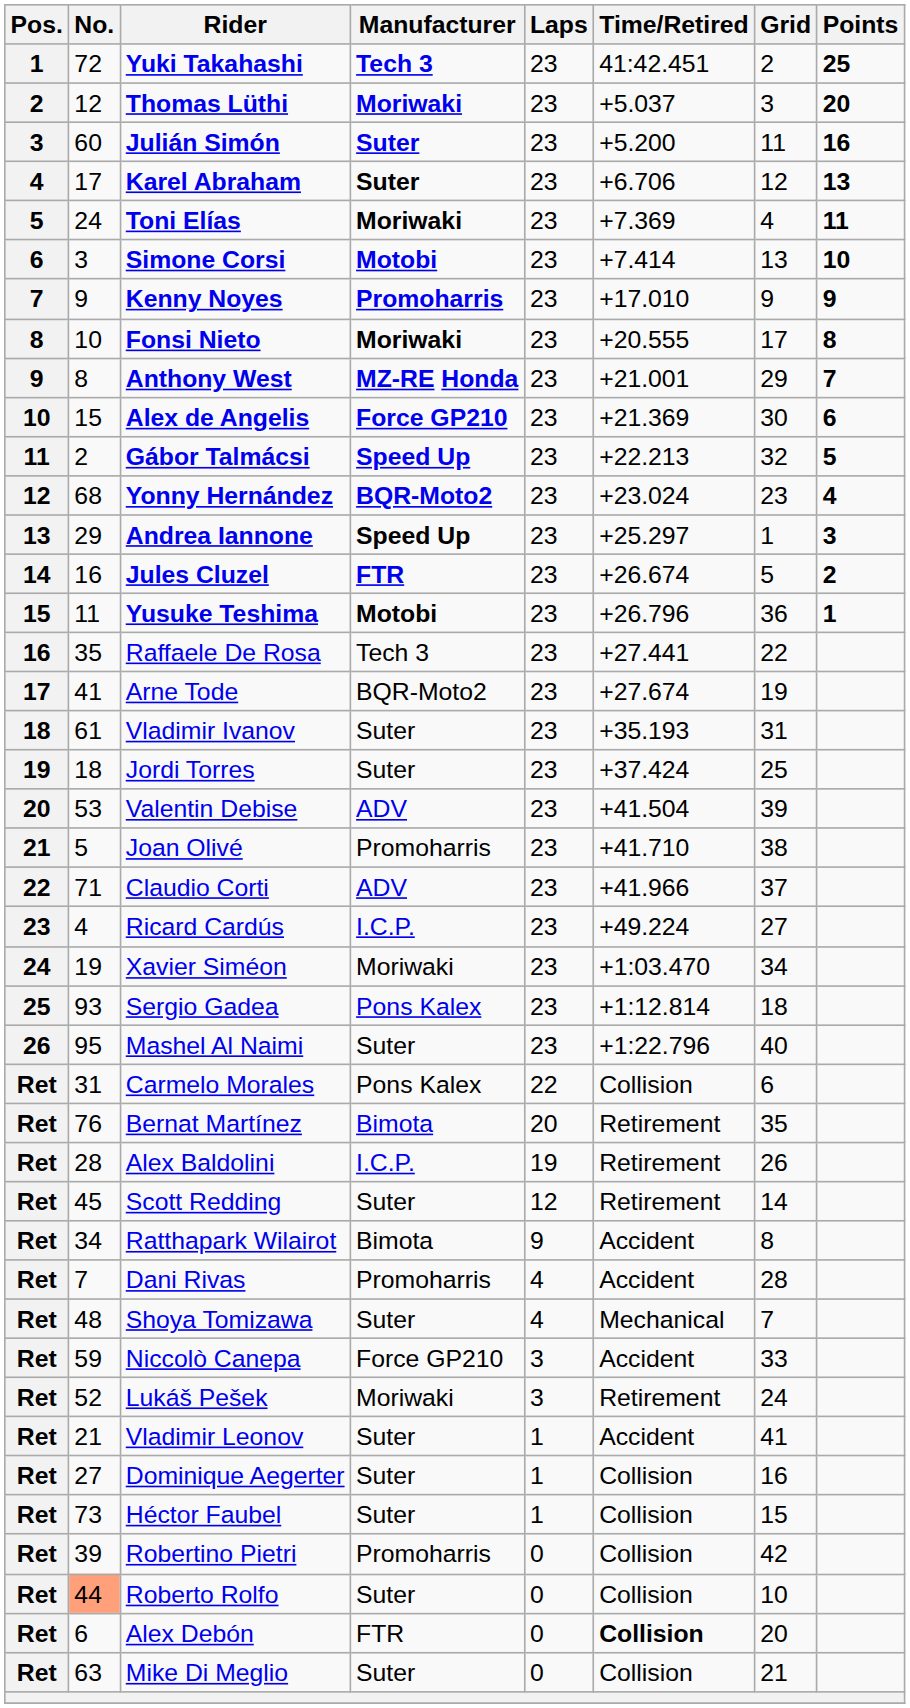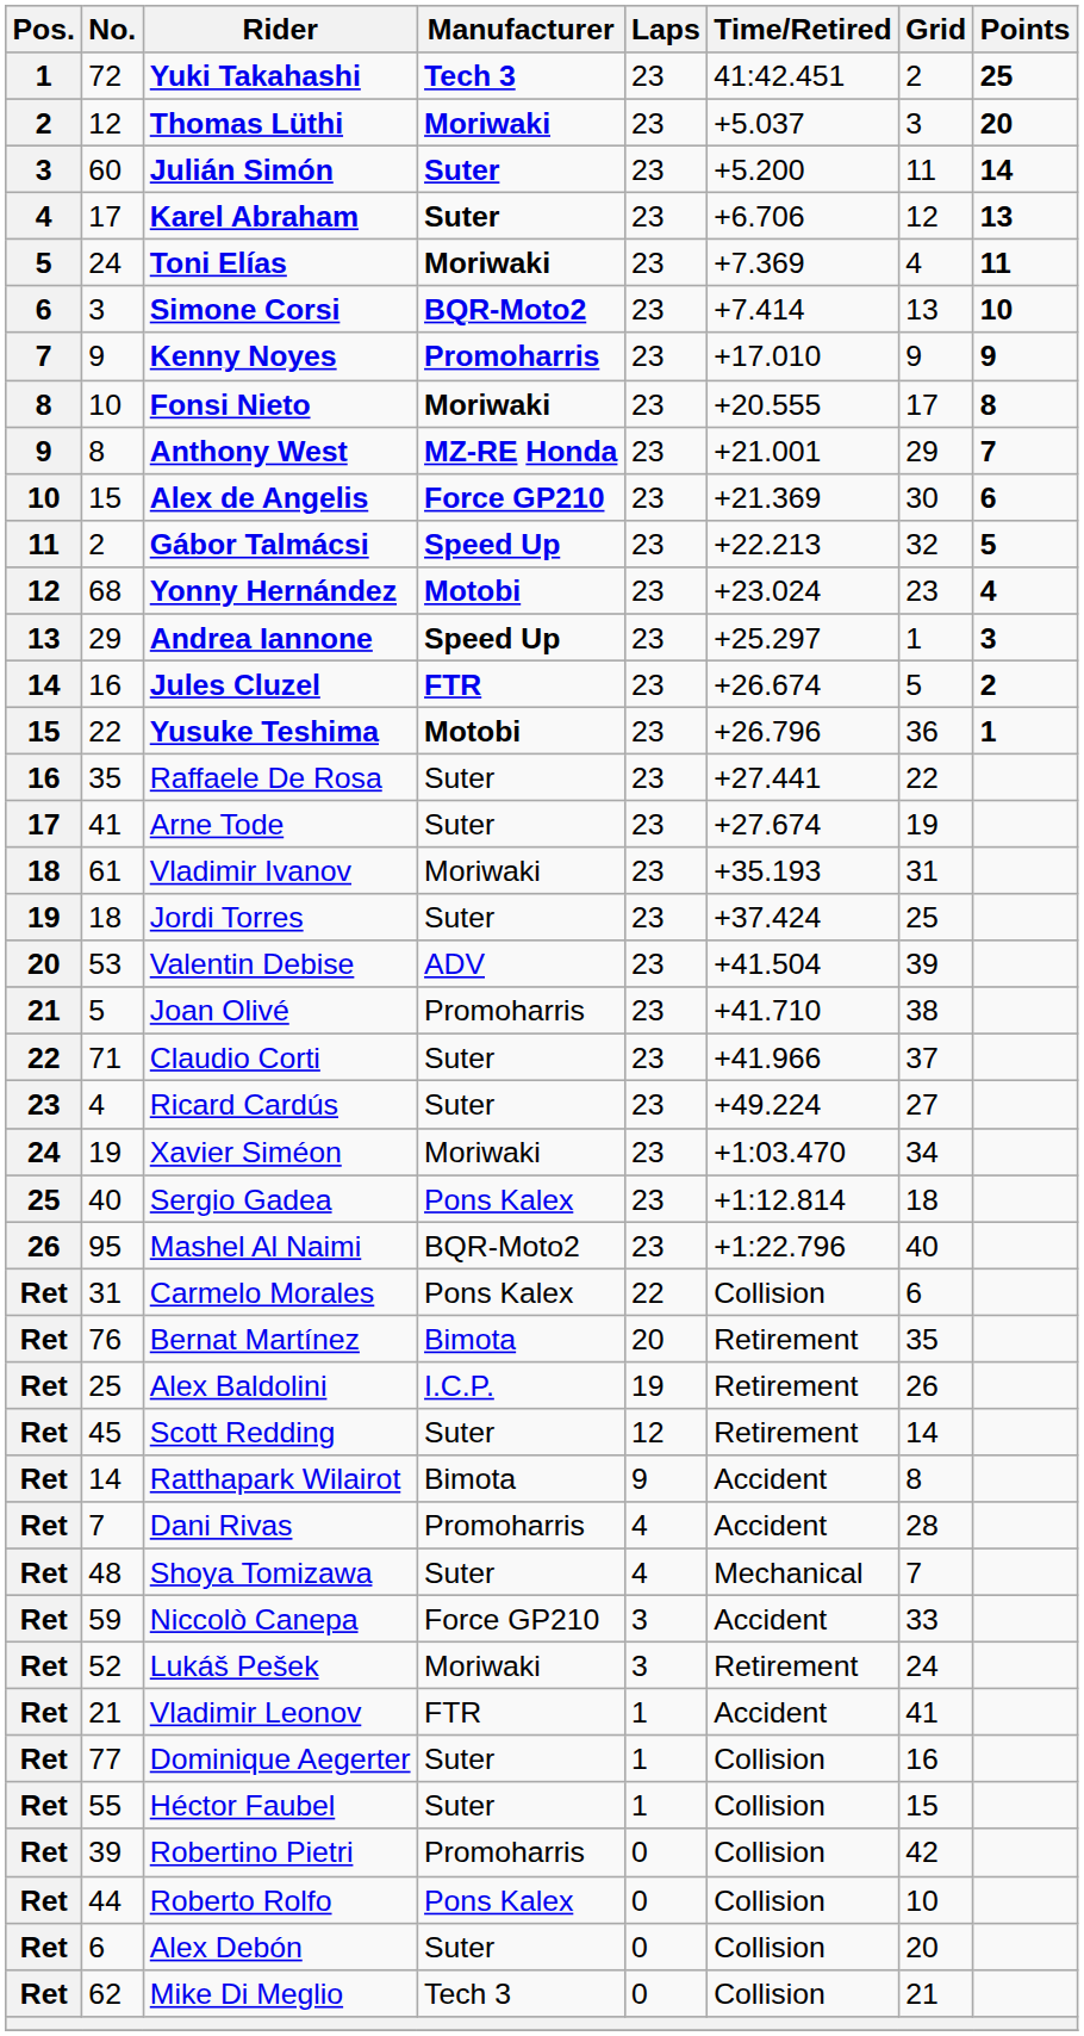 <table class="wikitable" style="font-size: 95%;">
 <tr>
 <th>Pos.</th>
 <th>No.</th>
 <th>Rider</th>
 <th>Manufacturer</th>
 <th>Laps</th>
 <th>Time/Retired</th>
 <th>Grid</th>
 <th>Points</th>
 </tr>
 <tr>
 <th>1</th>
 <td>72</td>
 <td> <strong><a href='#'>Yuki Takahashi</a></strong></td>
 <td><strong><a href='#'>Tech 3</a></strong></td>
 <td>23</td>
 <td>41:42.451</td>
 <td>2</td>
 <td><strong>25</strong></td>
 </tr>
 <tr>
 <th>2</th>
 <td>12</td>
 <td> <strong><a href='#'>Thomas Lüthi</a></strong></td>
 <td><strong><a href='#'>Moriwaki</a></strong></td>
 <td>23</td>
 <td>+5.037</td>
 <td>3</td>
 <td><strong>20</strong></td>
 </tr>
 <tr>
 <th>3</th>
 <td>60</td>
 <td> <strong><a href='#'>Julián Simón</a></strong></td>
 <td><strong><a href='#'>Suter</a></strong></td>
 <td>23</td>
 <td>+5.200</td>
 <td>11</td>
-<td><strong>16</strong></td>
+<td><strong>14</strong></td>
 </tr>
 <tr>
 <th>4</th>
 <td>17</td>
 <td> <strong><a href='#'>Karel Abraham</a></strong></td>
 <td><strong>Suter</strong></td>
 <td>23</td>
 <td>+6.706</td>
 <td>12</td>
 <td><strong>13</strong></td>
 </tr>
 <tr>
 <th>5</th>
 <td>24</td>
 <td> <strong><a href='#'>Toni Elías</a></strong></td>
 <td><strong>Moriwaki</strong></td>
 <td>23</td>
 <td>+7.369</td>
 <td>4</td>
 <td><strong>11</strong></td>
 </tr>
 <tr>
 <th>6</th>
 <td>3</td>
 <td> <strong><a href='#'>Simone Corsi</a></strong></td>
-<td><strong><a href='#'>Motobi</a></strong></td>
+<td><strong><a href='#'>BQR-Moto2</a></strong></td>
 <td>23</td>
 <td>+7.414</td>
 <td>13</td>
 <td><strong>10</strong></td>
 </tr>
 <tr>
 <th>7</th>
 <td>9</td>
 <td> <strong><a href='#'>Kenny Noyes</a></strong></td>
 <td><strong><a href='#'>Promoharris</a></strong></td>
 <td>23</td>
 <td>+17.010</td>
 <td>9</td>
 <td><strong>9</strong></td>
 </tr>
 <tr>
 <th>8</th>
 <td>10</td>
 <td> <strong><a href='#'>Fonsi Nieto</a></strong></td>
 <td><strong>Moriwaki</strong></td>
 <td>23</td>
 <td>+20.555</td>
 <td>17</td>
 <td><strong>8</strong></td>
 </tr>
 <tr>
 <th>9</th>
 <td>8</td>
 <td> <strong><a href='#'>Anthony West</a></strong></td>
 <td><strong><a href='#'>MZ-RE</a> <a href='#'>Honda</a></strong></td>
 <td>23</td>
 <td>+21.001</td>
 <td>29</td>
 <td><strong>7</strong></td>
 </tr>
 <tr>
 <th>10</th>
 <td>15</td>
 <td> <strong><a href='#'>Alex de Angelis</a></strong></td>
 <td><strong><a href='#'>Force GP210</a></strong></td>
 <td>23</td>
 <td>+21.369</td>
 <td>30</td>
 <td><strong>6</strong></td>
 </tr>
 <tr>
 <th>11</th>
 <td>2</td>
 <td> <strong><a href='#'>Gábor Talmácsi</a></strong></td>
 <td><strong><a href='#'>Speed Up</a></strong></td>
 <td>23</td>
 <td>+22.213</td>
 <td>32</td>
 <td><strong>5</strong></td>
 </tr>
 <tr>
 <th>12</th>
 <td>68</td>
 <td> <strong><a href='#'>Yonny Hernández</a></strong></td>
-<td><strong><a href='#'>BQR-Moto2</a></strong></td>
+<td><strong><a href='#'>Motobi</a></strong></td>
 <td>23</td>
 <td>+23.024</td>
 <td>23</td>
 <td><strong>4</strong></td>
 </tr>
 <tr>
 <th>13</th>
 <td>29</td>
 <td> <strong><a href='#'>Andrea Iannone</a></strong></td>
 <td><strong>Speed Up</strong></td>
 <td>23</td>
 <td>+25.297</td>
 <td>1</td>
 <td><strong>3</strong></td>
 </tr>
 <tr>
 <th>14</th>
 <td>16</td>
 <td> <strong><a href='#'>Jules Cluzel</a></strong></td>
 <td><strong><a href='#'>FTR</a></strong></td>
 <td>23</td>
 <td>+26.674</td>
 <td>5</td>
 <td><strong>2</strong></td>
 </tr>
 <tr>
 <th>15</th>
-<td>11</td>
+<td>22</td>
 <td> <strong><a href='#'>Yusuke Teshima</a></strong></td>
 <td><strong>Motobi</strong></td>
 <td>23</td>
 <td>+26.796</td>
 <td>36</td>
 <td><strong>1</strong></td>
 </tr>
 <tr>
 <th>16</th>
 <td>35</td>
 <td> <a href='#'>Raffaele De Rosa</a></td>
-<td>Tech 3</td>
+<td>Suter</td>
 <td>23</td>
 <td>+27.441</td>
 <td>22</td>
 <td></td>
 </tr>
 <tr>
 <th>17</th>
 <td>41</td>
 <td> <a href='#'>Arne Tode</a></td>
-<td>BQR-Moto2</td>
+<td>Suter</td>
 <td>23</td>
 <td>+27.674</td>
 <td>19</td>
 <td></td>
 </tr>
 <tr>
 <th>18</th>
 <td>61</td>
 <td> <a href='#'>Vladimir Ivanov</a></td>
-<td>Suter</td>
+<td>Moriwaki</td>
 <td>23</td>
 <td>+35.193</td>
 <td>31</td>
 <td></td>
 </tr>
 <tr>
 <th>19</th>
 <td>18</td>
 <td> <a href='#'>Jordi Torres</a></td>
 <td>Suter</td>
 <td>23</td>
 <td>+37.424</td>
 <td>25</td>
 <td></td>
 </tr>
 <tr>
 <th>20</th>
 <td>53</td>
 <td> <a href='#'>Valentin Debise</a></td>
 <td><a href='#'>ADV</a></td>
 <td>23</td>
 <td>+41.504</td>
 <td>39</td>
 <td></td>
 </tr>
 <tr>
 <th>21</th>
 <td>5</td>
 <td> <a href='#'>Joan Olivé</a></td>
 <td>Promoharris</td>
 <td>23</td>
 <td>+41.710</td>
 <td>38</td>
 <td></td>
 </tr>
 <tr>
 <th>22</th>
 <td>71</td>
 <td> <a href='#'>Claudio Corti</a></td>
-<td><a href='#'>ADV</a></td>
+<td>Suter</td>
 <td>23</td>
 <td>+41.966</td>
 <td>37</td>
 <td></td>
 </tr>
 <tr>
 <th>23</th>
 <td>4</td>
 <td> <a href='#'>Ricard Cardús</a></td>
-<td><a href='#'>I.C.P.</a></td>
+<td>Suter</td>
 <td>23</td>
 <td>+49.224</td>
 <td>27</td>
 <td></td>
 </tr>
 <tr>
 <th>24</th>
 <td>19</td>
 <td> <a href='#'>Xavier Siméon</a></td>
 <td>Moriwaki</td>
 <td>23</td>
 <td>+1:03.470</td>
 <td>34</td>
 <td></td>
 </tr>
 <tr>
 <th>25</th>
-<td>93</td>
+<td>40</td>
 <td> <a href='#'>Sergio Gadea</a></td>
 <td><a href='#'>Pons Kalex</a></td>
 <td>23</td>
 <td>+1:12.814</td>
 <td>18</td>
 <td></td>
 </tr>
 <tr>
 <th>26</th>
 <td>95</td>
 <td> <a href='#'>Mashel Al Naimi</a></td>
-<td>Suter</td>
+<td>BQR-Moto2</td>
 <td>23</td>
 <td>+1:22.796</td>
 <td>40</td>
 <td></td>
 </tr>
 <tr>
 <th>Ret</th>
 <td>31</td>
 <td> <a href='#'>Carmelo Morales</a></td>
 <td>Pons Kalex</td>
 <td>22</td>
 <td>Collision</td>
 <td>6</td>
 <td></td>
 </tr>
 <tr>
 <th>Ret</th>
 <td>76</td>
 <td> <a href='#'>Bernat Martínez</a></td>
 <td><a href='#'>Bimota</a></td>
 <td>20</td>
 <td>Retirement</td>
 <td>35</td>
 <td></td>
 </tr>
 <tr>
 <th>Ret</th>
-<td>28</td>
+<td>25</td>
 <td> <a href='#'>Alex Baldolini</a></td>
 <td><a href='#'>I.C.P.</a></td>
 <td>19</td>
 <td>Retirement</td>
 <td>26</td>
 <td></td>
 </tr>
 <tr>
 <th>Ret</th>
 <td>45</td>
 <td> <a href='#'>Scott Redding</a></td>
 <td>Suter</td>
 <td>12</td>
 <td>Retirement</td>
 <td>14</td>
 <td></td>
 </tr>
 <tr>
 <th>Ret</th>
-<td>34</td>
+<td>14</td>
 <td> <a href='#'>Ratthapark Wilairot</a></td>
 <td>Bimota</td>
 <td>9</td>
 <td>Accident</td>
 <td>8</td>
 <td></td>
 </tr>
 <tr>
 <th>Ret</th>
 <td>7</td>
 <td> <a href='#'>Dani Rivas</a></td>
 <td>Promoharris</td>
 <td>4</td>
 <td>Accident</td>
 <td>28</td>
 <td></td>
 </tr>
 <tr>
 <th>Ret</th>
 <td>48</td>
 <td> <a href='#'>Shoya Tomizawa</a></td>
 <td>Suter</td>
 <td>4</td>
 <td>Mechanical</td>
 <td>7</td>
 <td></td>
 </tr>
 <tr>
 <th>Ret</th>
 <td>59</td>
 <td> <a href='#'>Niccolò Canepa</a></td>
 <td>Force GP210</td>
 <td>3</td>
 <td>Accident</td>
 <td>33</td>
 <td></td>
 </tr>
 <tr>
 <th>Ret</th>
 <td>52</td>
 <td> <a href='#'>Lukáš Pešek</a></td>
 <td>Moriwaki</td>
 <td>3</td>
 <td>Retirement</td>
 <td>24</td>
 <td></td>
 </tr>
 <tr>
 <th>Ret</th>
 <td>21</td>
 <td> <a href='#'>Vladimir Leonov</a></td>
-<td>Suter</td>
+<td>FTR</td>
 <td>1</td>
 <td>Accident</td>
 <td>41</td>
 <td></td>
 </tr>
 <tr>
 <th>Ret</th>
-<td>27</td>
+<td>77</td>
 <td> <a href='#'>Dominique Aegerter</a></td>
 <td>Suter</td>
 <td>1</td>
 <td>Collision</td>
 <td>16</td>
 <td></td>
 </tr>
 <tr>
 <th>Ret</th>
-<td>73</td>
+<td>55</td>
 <td> <a href='#'>Héctor Faubel</a></td>
 <td>Suter</td>
 <td>1</td>
 <td>Collision</td>
 <td>15</td>
 <td></td>
 </tr>
 <tr>
 <th>Ret</th>
 <td>39</td>
 <td> <a href='#'>Robertino Pietri</a></td>
 <td>Promoharris</td>
 <td>0</td>
 <td>Collision</td>
 <td>42</td>
 <td></td>
 </tr>
 <tr>
 <th>Ret</th>
-<td style="background: lightsalmon;">44</td>
+<td>44</td>
 <td> <a href='#'>Roberto Rolfo</a></td>
-<td>Suter</td>
+<td><a href='#'>Pons Kalex</a></td>
 <td>0</td>
 <td>Collision</td>
 <td>10</td>
 <td></td>
 </tr>
 <tr>
 <th>Ret</th>
 <td>6</td>
 <td> <a href='#'>Alex Debón</a></td>
-<td>FTR</td>
+<td>Suter</td>
 <td>0</td>
-<td><strong>Collision</strong></td>
+<td>Collision</td>
 <td>20</td>
 <td></td>
 </tr>
 <tr>
 <th>Ret</th>
-<td>63</td>
+<td>62</td>
 <td> <a href='#'>Mike Di Meglio</a></td>
-<td>Suter</td>
+<td>Tech 3</td>
 <td>0</td>
 <td>Collision</td>
 <td>21</td>
 <td></td>
 </tr>
 <tr>
 <th colspan=8></th>
 </tr>
 <tr>
 </tr>
 </table>
